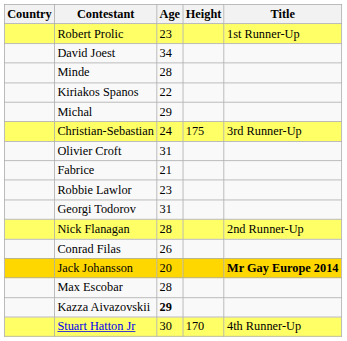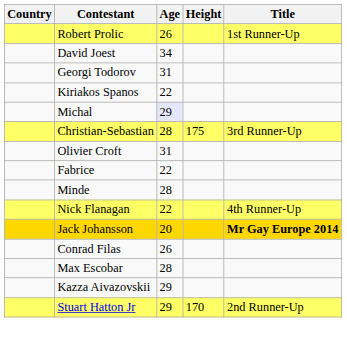 <table class="sortable wikitable">
 <tr>
 <th>Country</th>
 <th>Contestant</th>
 <th>Age</th>
 <th>Height</th>
 <th>Title</th>
 </tr>
 <tr style="background:#FFFF66">
 <td><strong></strong></td>
 <td>Robert Prolic</td>
-<td>23</td>
+<td>26</td>
 <td></td>
 <td>1st Runner-Up</td>
 </tr>
 <tr>
 <td><strong></strong></td>
 <td>David Joest</td>
 <td>34</td>
 <td></td>
 <td></td>
 </tr>
 <tr>
 <td><strong></strong></td>
-<td>Minde</td>
-<td>28</td>
+<td>Georgi  Todorov</td>
+<td>31</td>
 <td></td>
 <td></td>
 </tr>
 <tr>
 <td><strong></strong></td>
 <td>Kiriakos Spanos</td>
 <td>22</td>
 <td></td>
 <td></td>
 </tr>
 <tr>
 <td><strong></strong></td>
 <td>Michal</td>
-<td>29</td>
+<td style="background: lavender;">29</td>
 <td></td>
 <td></td>
 </tr>
 <tr style="background:#FFFF66">
 <td><strong></strong></td>
 <td>Christian-Sebastian</td>
-<td>24</td>
+<td>28</td>
 <td>175</td>
 <td>3rd Runner-Up</td>
 </tr>
 <tr>
 <td><strong></strong></td>
 <td>Olivier Croft</td>
 <td>31</td>
 <td></td>
 <td></td>
 </tr>
 <tr>
 <td><strong></strong></td>
 <td>Fabrice</td>
-<td>21</td>
+<td>22</td>
 <td></td>
 <td></td>
 </tr>
 <tr>
 <td><strong></strong></td>
-<td>Robbie Lawlor</td>
-<td>23</td>
-<td></td>
-<td></td>
-</tr>
-<tr>
-<td><strong></strong></td>
-<td>Georgi  Todorov</td>
-<td>31</td>
+<td>Minde</td>
+<td>28</td>
 <td></td>
 <td></td>
 </tr>
 <tr style="background:#FFFF66">
 <td><strong></strong></td>
 <td>Nick Flanagan</td>
-<td>28</td>
+<td>22</td>
 <td></td>
-<td>2nd Runner-Up</td>
+<td>4th Runner-Up</td>
+</tr>
+<tr style="background:gold">
+<td><strong></strong></td>
+<td>Jack Johansson</td>
+<td>20</td>
+<td></td>
+<td><strong>Mr Gay Europe 2014</strong></td>
 </tr>
 <tr>
 <td><strong></strong></td>
 <td>Conrad Filas</td>
 <td>26</td>
 <td></td>
 <td></td>
-</tr>
-<tr style="background:gold">
-<td><strong></strong></td>
-<td>Jack Johansson</td>
-<td>20</td>
-<td></td>
-<td><strong>Mr Gay Europe 2014</strong></td>
 </tr>
 <tr>
 <td><strong></strong></td>
 <td>Max Escobar</td>
 <td>28</td>
 <td></td>
 <td></td>
 </tr>
 <tr>
 <td><strong></strong></td>
 <td>Kazza Aivazovskii</td>
-<td><strong>29</strong></td>
+<td>29</td>
 <td></td>
 <td></td>
 </tr>
 <tr style="background:#FFFF66">
 <td><strong></strong></td>
 <td><a href='#'>Stuart Hatton Jr</a></td>
-<td>30</td>
+<td>29</td>
 <td>170</td>
-<td>4th Runner-Up</td>
+<td>2nd Runner-Up</td>
 </tr>
 </table>
